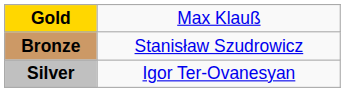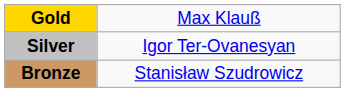 <table class="wikitable" style="text-align:center; " width="35%">
 <tr>
 <td bgcolor="gold"><strong>Gold</strong></td>
 <td><a href='#'>Max Klauß</a><br>  <small><em></em></small></td>
 </tr>
 <tr>
+<td bgcolor="silver"><strong>Silver</strong></td>
+<td><a href='#'>Igor Ter-Ovanesyan</a><br>  <small><em></em></small></td>
+</tr>
+<tr>
 <td bgcolor="CC9966"><strong>Bronze</strong></td>
 <td><a href='#'>Stanisław Szudrowicz</a><br>  <small><em></em></small></td>
 </tr>
-<tr>
-<td bgcolor="silver"><strong>Silver</strong></td>
-<td><a href='#'>Igor Ter-Ovanesyan</a><br>  <small><em></em></small></td>
-</tr>
 </table>
